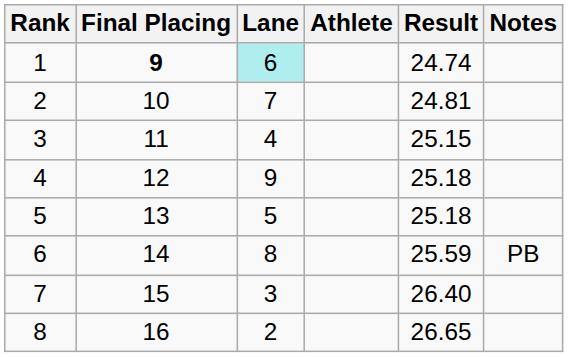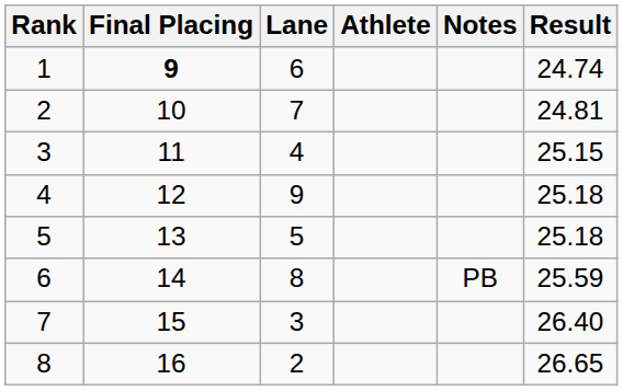 <table class="wikitable sortable" style="text-align:center">
 <tr>
 <th>Rank</th>
 <th>Final Placing</th>
 <th>Lane</th>
 <th>Athlete</th>
+<th>Notes</th>
 <th>Result</th>
-<th>Notes</th>
 </tr>
 <tr>
 <td>1</td>
 <td><strong>9</strong></td>
-<td style="background: paleturquoise;">6</td>
+<td>6</td>
 <td align=left></td>
+<td></td>
 <td>24.74</td>
-<td></td>
 </tr>
 <tr>
 <td>2</td>
 <td>10</td>
 <td>7</td>
 <td align=left></td>
+<td></td>
 <td>24.81</td>
-<td></td>
 </tr>
 <tr>
 <td>3</td>
 <td>11</td>
 <td>4</td>
 <td align=left></td>
+<td></td>
 <td>25.15</td>
-<td></td>
 </tr>
 <tr>
 <td>4</td>
 <td>12</td>
 <td>9</td>
 <td align=left></td>
+<td></td>
 <td>25.18</td>
-<td></td>
 </tr>
 <tr>
 <td>5</td>
 <td>13</td>
 <td>5</td>
 <td align=left></td>
+<td></td>
 <td>25.18</td>
-<td></td>
 </tr>
 <tr>
 <td>6</td>
 <td>14</td>
 <td>8</td>
 <td align=left></td>
+<td>PB</td>
 <td>25.59</td>
-<td>PB</td>
 </tr>
 <tr>
 <td>7</td>
 <td>15</td>
 <td>3</td>
 <td align=left></td>
+<td></td>
 <td>26.40</td>
-<td></td>
 </tr>
 <tr>
 <td>8</td>
 <td>16</td>
 <td>2</td>
 <td align=left></td>
+<td></td>
 <td>26.65</td>
-<td></td>
 </tr>
 </table>
